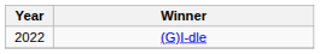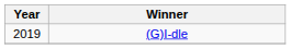 <table class="wikitable" style="text-align: center">
 <tr>
 <th width="50">Year</th>
 <th width="300">Winner</th>
 </tr>
 <tr>
-<td>2022</td>
+<td>2019</td>
 <td><a href='#'>(G)I-dle</a></td>
 </tr>
 <tr>
 </tr>
 </table>
